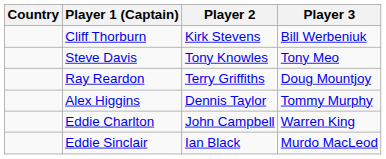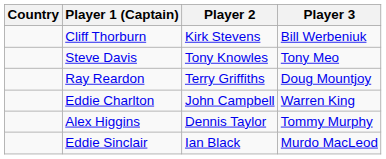 <table class="wikitable sortable">
 <tr>
 <th>Country</th>
 <th>Player 1 (Captain)</th>
 <th>Player 2</th>
 <th>Player 3</th>
 </tr>
 <tr bgcolor=>
 <td align="center"></td>
 <td><a href='#'>Cliff Thorburn</a></td>
 <td><a href='#'>Kirk Stevens</a></td>
 <td><a href='#'>Bill Werbeniuk</a></td>
 </tr>
 <tr bgcolor=>
 <td align="center"></td>
 <td><a href='#'>Steve Davis</a></td>
 <td><a href='#'>Tony Knowles</a></td>
 <td><a href='#'>Tony Meo</a></td>
 </tr>
 <tr bgcolor=>
 <td align="center"></td>
 <td><a href='#'>Ray Reardon</a></td>
 <td><a href='#'>Terry Griffiths</a></td>
 <td><a href='#'>Doug Mountjoy</a></td>
 </tr>
 <tr bgcolor=>
 <td align="center"></td>
+<td><a href='#'>Eddie Charlton</a></td>
+<td><a href='#'>John Campbell</a></td>
+<td><a href='#'>Warren King</a></td>
+</tr>
+<tr bgcolor=>
+<td align="center"></td>
 <td><a href='#'>Alex Higgins</a></td>
 <td><a href='#'>Dennis Taylor</a></td>
 <td><a href='#'>Tommy Murphy</a></td>
-</tr>
-<tr bgcolor=>
-<td align="center"></td>
-<td><a href='#'>Eddie Charlton</a></td>
-<td><a href='#'>John Campbell</a></td>
-<td><a href='#'>Warren King</a></td>
 </tr>
 <tr bgcolor=>
 <td align="center"></td>
 <td><a href='#'>Eddie Sinclair</a></td>
 <td><a href='#'>Ian Black</a></td>
 <td><a href='#'>Murdo MacLeod</a></td>
 </tr>
 </table>
